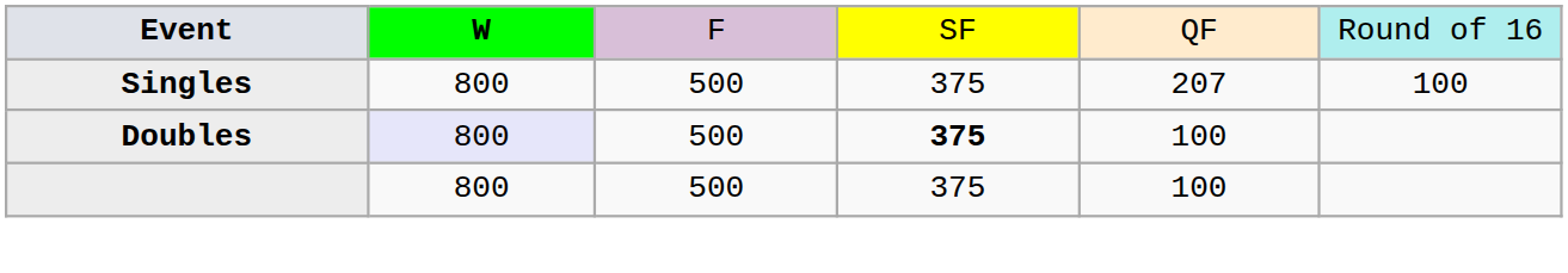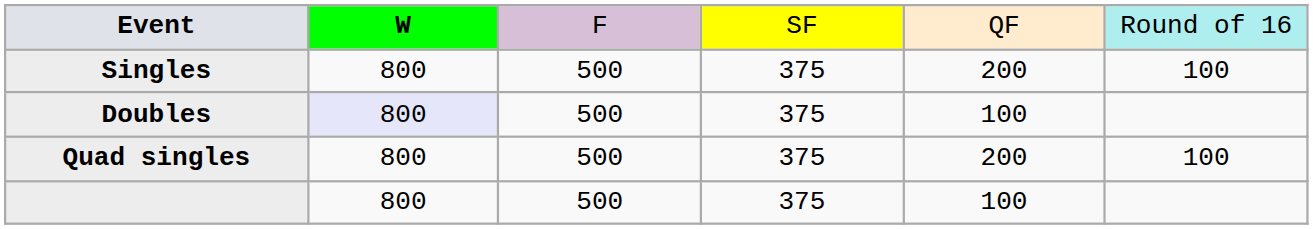 <table class="wikitable nowrap" style="font-size:90%; text-align:center">
 <tr>
 <th style="width:130px; background:#dfe2e9;">Event</th>
 <th style="width:80px; background:lime;">W</th>
 <td style="width:85px; background:thistle;">F</td>
 <td style="width:85px; background:#ff0;">SF</td>
 <td style="width:85px; background:#ffebcd;">QF</td>
 <td style="width:85px; background:#afeeee;">Round of 16</td>
 </tr>
 <tr>
 <th style="background:#ededed;">Singles</th>
 <td>800</td>
 <td>500</td>
 <td>375</td>
-<td>207</td>
+<td>200</td>
 <td>100</td>
 </tr>
 <tr>
 <th style="background:#ededed;">Doubles</th>
 <td style="background: lavender;">800</td>
 <td>500</td>
-<td><strong>375</strong></td>
+<td>375</td>
 <td>100</td>
 <td></td>
+</tr>
+<tr>
+<th style="background:#ededed;">Quad singles</th>
+<td>800</td>
+<td>500</td>
+<td>375</td>
+<td>200</td>
+<td>100</td>
 </tr>
 <tr>
 <th style="background:#ededed;"></th>
 <td>800</td>
 <td>500</td>
 <td>375</td>
 <td>100</td>
 <td></td>
 </tr>
 </table>
